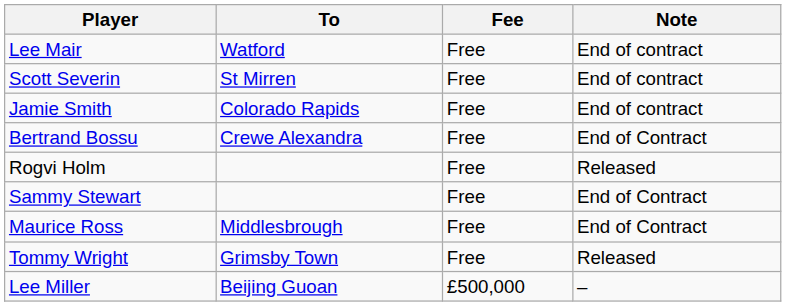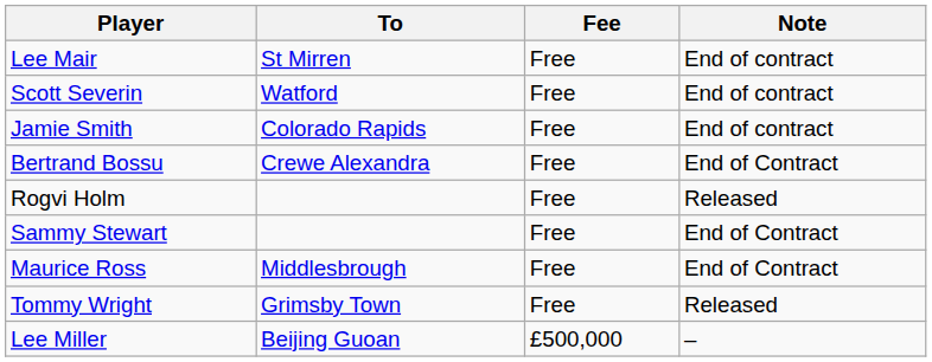 <table class="wikitable" style="font-size:95%; width:50%">
 <tr>
 <th>Player</th>
 <th>To</th>
 <th>Fee</th>
 <th>Note</th>
 </tr>
 <tr>
 <td> <a href='#'>Lee Mair</a></td>
-<td> <a href='#'>Watford</a></td>
+<td> <a href='#'>St Mirren</a></td>
 <td>Free</td>
 <td>End of contract</td>
 </tr>
 <tr>
 <td> <a href='#'>Scott Severin</a></td>
-<td> <a href='#'>St Mirren</a></td>
+<td> <a href='#'>Watford</a></td>
 <td>Free</td>
 <td>End of contract</td>
 </tr>
 <tr>
 <td> <a href='#'>Jamie Smith</a></td>
 <td> <a href='#'>Colorado Rapids</a></td>
 <td>Free</td>
 <td>End of contract</td>
 </tr>
 <tr>
 <td> <a href='#'>Bertrand Bossu</a></td>
 <td> <a href='#'>Crewe Alexandra</a></td>
 <td>Free</td>
 <td>End of Contract</td>
 </tr>
 <tr>
 <td> Rogvi Holm</td>
 <td></td>
 <td>Free</td>
 <td>Released</td>
 </tr>
 <tr>
 <td> <a href='#'>Sammy Stewart</a></td>
 <td></td>
 <td>Free</td>
 <td>End of Contract</td>
 </tr>
 <tr>
 <td> <a href='#'>Maurice Ross</a></td>
 <td> <a href='#'>Middlesbrough</a></td>
 <td>Free</td>
 <td>End of Contract</td>
 </tr>
 <tr>
 <td> <a href='#'>Tommy Wright</a></td>
 <td> <a href='#'>Grimsby Town</a></td>
 <td>Free</td>
 <td>Released</td>
 </tr>
 <tr>
 <td> <a href='#'>Lee Miller</a></td>
 <td> <a href='#'>Beijing Guoan</a></td>
 <td>£500,000</td>
 <td>–</td>
 </tr>
 </table>
